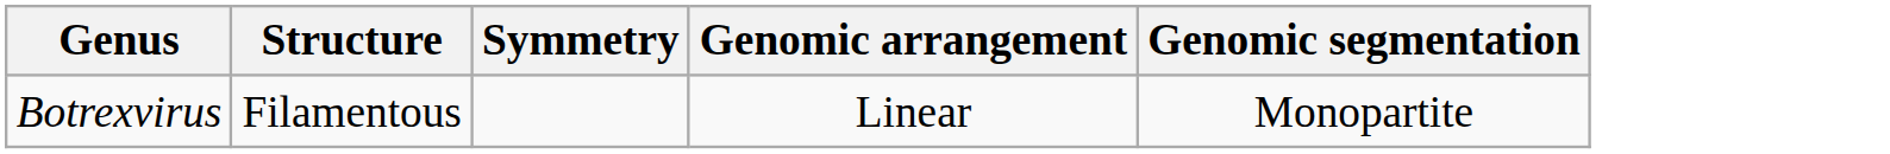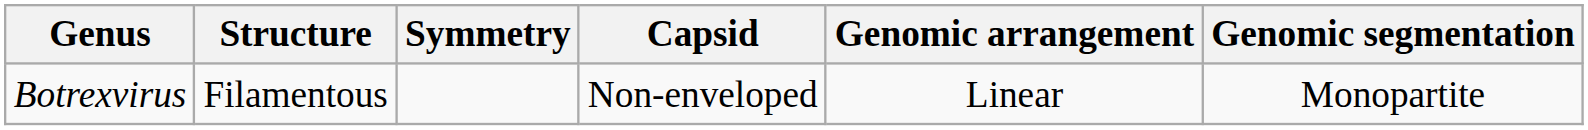 <table class="wikitable sortable" style="text-align:center">
 <tr>
 <th>Genus</th>
 <th>Structure</th>
 <th>Symmetry</th>
+<th>Capsid</th>
 <th>Genomic arrangement</th>
 <th>Genomic segmentation</th>
 </tr>
 <tr>
 <td><em>Botrexvirus</em></td>
 <td>Filamentous</td>
 <td></td>
+<td>Non-enveloped</td>
 <td>Linear</td>
 <td>Monopartite</td>
 </tr>
 </table>
